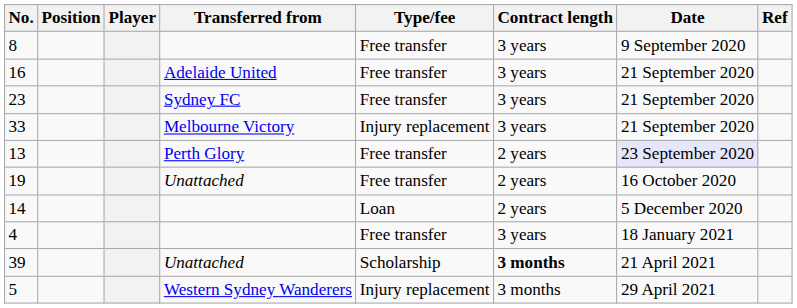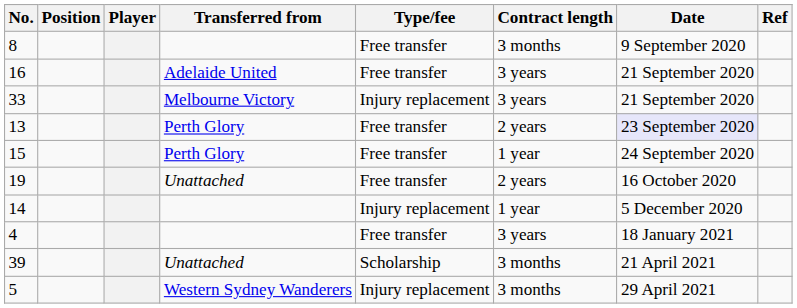 <table class="wikitable plainrowheaders sortable" style="text-align:center; text-align:left">
 <tr>
 <th scope="col">No.</th>
 <th scope="col">Position</th>
 <th scope="col">Player</th>
 <th scope="col">Transferred from</th>
 <th scope="col">Type/fee</th>
 <th scope="col">Contract length</th>
 <th scope="col">Date</th>
 <th scope="col" class="unsortable">Ref</th>
 </tr>
 <tr>
 <td>8</td>
 <td></td>
 <th scope="row"></th>
 <td></td>
 <td>Free transfer</td>
-<td>3 years</td>
+<td>3 months</td>
 <td>9 September 2020</td>
 <td></td>
 </tr>
 <tr>
 <td>16</td>
 <td></td>
 <th scope="row"></th>
 <td><a href='#'>Adelaide United</a></td>
-<td>Free transfer</td>
-<td>3 years</td>
-<td>21 September 2020</td>
-<td></td>
-</tr>
-<tr>
-<td>23</td>
-<td></td>
-<th scope="row"></th>
-<td><a href='#'>Sydney FC</a></td>
 <td>Free transfer</td>
 <td>3 years</td>
 <td>21 September 2020</td>
 <td></td>
 </tr>
 <tr>
 <td>33</td>
 <td></td>
 <th scope="row"></th>
 <td><a href='#'>Melbourne Victory</a></td>
 <td>Injury replacement</td>
 <td>3 years</td>
 <td>21 September 2020</td>
 <td></td>
 </tr>
 <tr>
 <td>13</td>
 <td></td>
 <th scope="row"></th>
 <td><a href='#'>Perth Glory</a></td>
 <td>Free transfer</td>
 <td>2 years</td>
 <td style="background: lavender;">23 September 2020</td>
 <td></td>
 </tr>
 <tr>
+<td>15</td>
+<td></td>
+<th scope="row"></th>
+<td><a href='#'>Perth Glory</a></td>
+<td>Free transfer</td>
+<td>1 year</td>
+<td>24 September 2020</td>
+<td></td>
+</tr>
+<tr>
 <td>19</td>
 <td></td>
 <th scope="row"></th>
 <td><em>Unattached</em></td>
 <td>Free transfer</td>
 <td>2 years</td>
 <td>16 October 2020</td>
 <td></td>
 </tr>
 <tr>
 <td>14</td>
 <td></td>
 <th scope="row"></th>
 <td></td>
-<td>Loan</td>
-<td>2 years</td>
+<td>Injury replacement</td>
+<td>1 year</td>
 <td>5 December 2020</td>
 <td></td>
 </tr>
 <tr>
 <td>4</td>
 <td></td>
 <th scope="row"></th>
 <td></td>
 <td>Free transfer</td>
 <td>3 years</td>
 <td>18 January 2021</td>
 <td></td>
 </tr>
 <tr>
 <td>39</td>
 <td></td>
 <th scope="row"></th>
 <td><em>Unattached</em></td>
 <td>Scholarship</td>
-<td><strong>3 months</strong></td>
+<td>3 months</td>
 <td>21 April 2021</td>
 <td></td>
 </tr>
 <tr>
 <td>5</td>
 <td></td>
 <th scope="row"></th>
 <td><a href='#'>Western Sydney Wanderers</a></td>
 <td>Injury replacement</td>
 <td>3 months</td>
 <td>29 April 2021</td>
 <td></td>
 </tr>
 </table>
